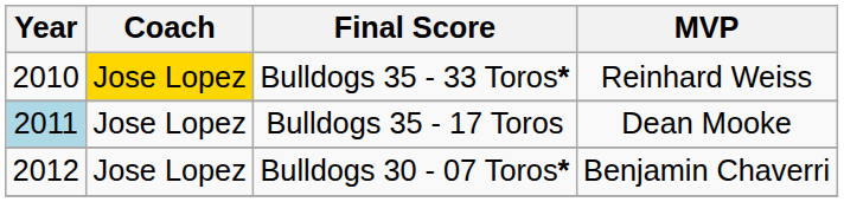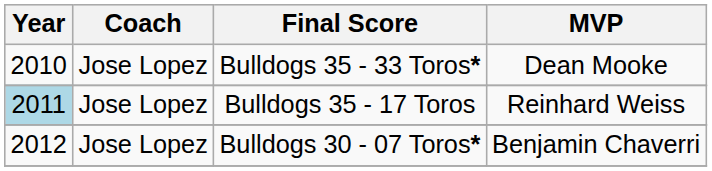 <table class="wikitable">
 <tr>
 <th>Year</th>
 <th>Coach</th>
 <th>Final Score</th>
 <th>MVP</th>
 </tr>
 <tr>
 <td align="center">2010</td>
-<td align="center" style="background: gold;">Jose Lopez</td>
+<td align="center">Jose Lopez</td>
 <td align="center">Bulldogs 35 - 33 Toros<strong>*</strong></td>
-<td align="center">Reinhard Weiss</td>
+<td align="center">Dean Mooke</td>
 </tr>
 <tr>
 </tr>
 <tr>
 <td align="center" style="background: lightblue;">2011</td>
 <td align="center">Jose Lopez</td>
 <td align="center">Bulldogs 35 - 17 Toros</td>
-<td align="center">Dean Mooke</td>
+<td align="center">Reinhard Weiss</td>
 </tr>
 <tr>
 </tr>
 <tr>
 <td align="center">2012</td>
 <td align="center">Jose Lopez</td>
 <td align="center">Bulldogs 30 - 07 Toros<strong>*</strong></td>
 <td align="center">Benjamin Chaverri</td>
 </tr>
 <tr>
 </tr>
 </table>
